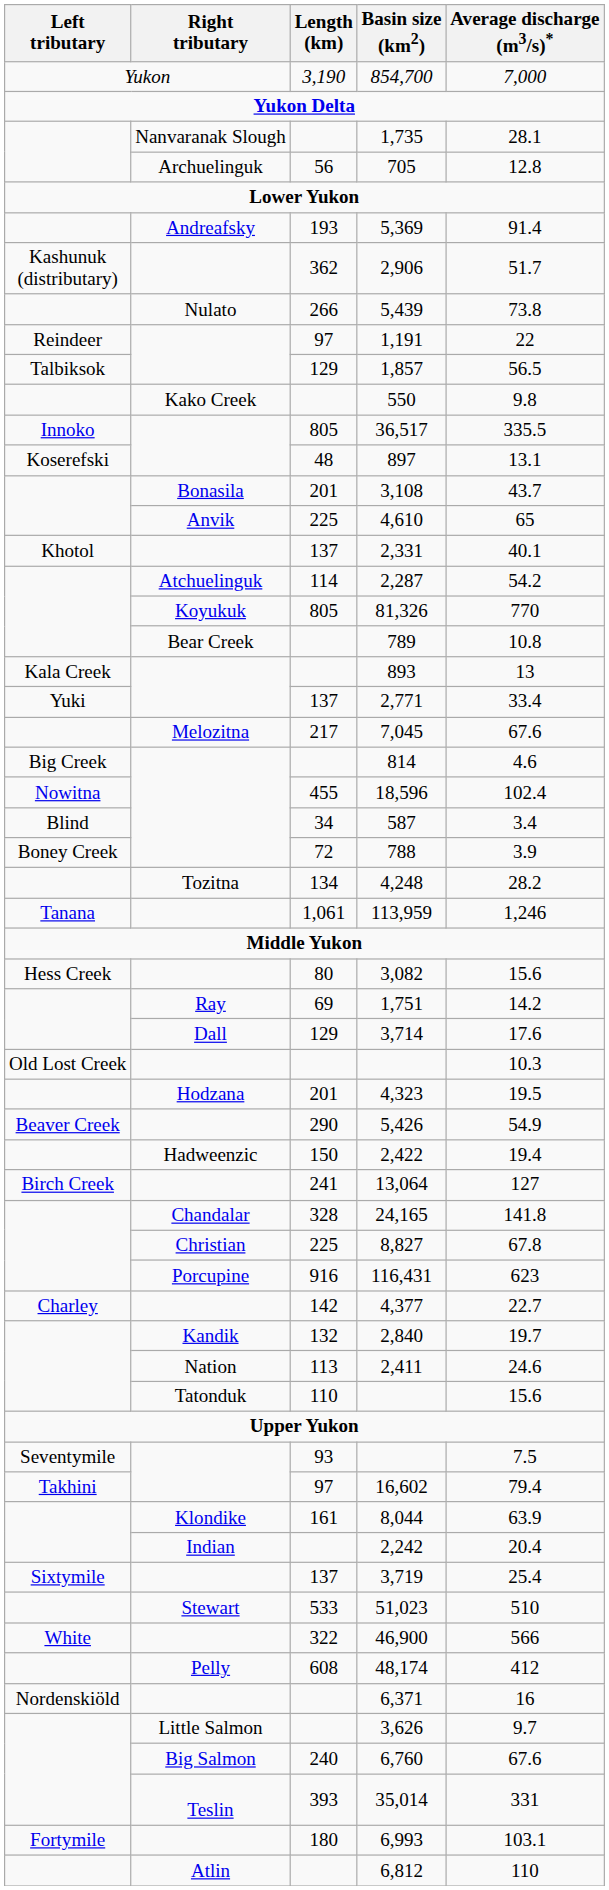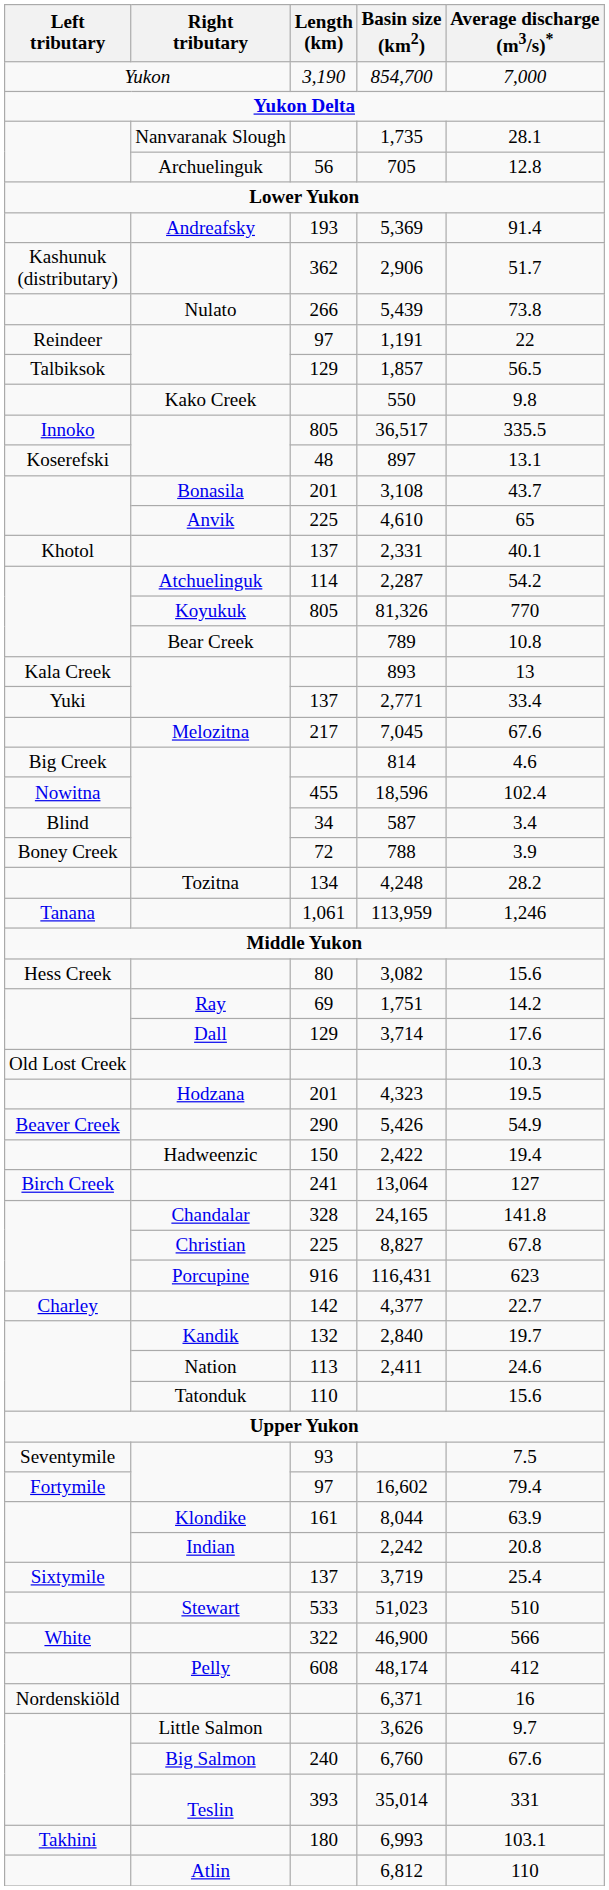 <table class="wikitable" style="text-align:center;">
 <tr>
 <th>Left<br>tributary</th>
 <th>Right<br>tributary</th>
 <th>Length<br>(km)</th>
 <th>Basin size<br>(km<sup>2</sup>)</th>
 <th>Average discharge<br>(m<sup>3</sup>/s)<sup>*</sup></th>
 </tr>
 <tr>
 <td colspan="2"><em>Yukon</em></td>
 <td><em>3,190</em></td>
 <td><em>854,700</em></td>
 <td><em>7,000</em></td>
 </tr>
 <tr>
 <td colspan="5"><strong><a href='#'>Yukon Delta</a></strong></td>
 </tr>
 <tr>
 <td rowspan="2"></td>
 <td>Nanvaranak Slough</td>
 <td></td>
 <td>1,735</td>
 <td>28.1</td>
 </tr>
 <tr>
 <td>Archuelinguk</td>
 <td>56</td>
 <td>705</td>
 <td>12.8</td>
 </tr>
 <tr>
 <td colspan="5"><strong>Lower Yukon</strong></td>
 </tr>
 <tr>
 <td></td>
 <td><a href='#'>Andreafsky</a></td>
 <td>193</td>
 <td>5,369</td>
 <td>91.4</td>
 </tr>
 <tr>
 <td>Kashunuk<br>(distributary)</td>
 <td></td>
 <td>362</td>
 <td>2,906</td>
 <td>51.7</td>
 </tr>
 <tr>
 <td></td>
 <td>Nulato</td>
 <td>266</td>
 <td>5,439</td>
 <td>73.8</td>
 </tr>
 <tr>
 <td>Reindeer</td>
 <td rowspan="2"></td>
 <td>97</td>
 <td>1,191</td>
 <td>22</td>
 </tr>
 <tr>
 <td>Talbiksok</td>
 <td>129</td>
 <td>1,857</td>
 <td>56.5</td>
 </tr>
 <tr>
 <td></td>
 <td>Kako Creek</td>
 <td></td>
 <td>550</td>
 <td>9.8</td>
 </tr>
 <tr>
 <td><a href='#'>Innoko</a></td>
 <td rowspan="2"></td>
 <td>805</td>
 <td>36,517</td>
 <td>335.5</td>
 </tr>
 <tr>
 <td>Koserefski</td>
 <td>48</td>
 <td>897</td>
 <td>13.1</td>
 </tr>
 <tr>
 <td rowspan="2"></td>
 <td><a href='#'>Bonasila</a></td>
 <td>201</td>
 <td>3,108</td>
 <td>43.7</td>
 </tr>
 <tr>
 <td><a href='#'>Anvik</a></td>
 <td>225</td>
 <td>4,610</td>
 <td>65</td>
 </tr>
 <tr>
 <td>Khotol</td>
 <td></td>
 <td>137</td>
 <td>2,331</td>
 <td>40.1</td>
 </tr>
 <tr>
 <td rowspan="3"></td>
 <td><a href='#'>Atchuelinguk</a></td>
 <td>114</td>
 <td>2,287</td>
 <td>54.2</td>
 </tr>
 <tr>
 <td><a href='#'>Koyukuk</a></td>
 <td>805</td>
 <td>81,326</td>
 <td>770</td>
 </tr>
 <tr>
 <td>Bear Creek</td>
 <td></td>
 <td>789</td>
 <td>10.8</td>
 </tr>
 <tr>
 <td>Kala Creek</td>
 <td rowspan="2"></td>
 <td></td>
 <td>893</td>
 <td>13</td>
 </tr>
 <tr>
 <td>Yuki</td>
 <td>137</td>
 <td>2,771</td>
 <td>33.4</td>
 </tr>
 <tr>
 <td></td>
 <td><a href='#'>Melozitna</a></td>
 <td>217</td>
 <td>7,045</td>
 <td>67.6</td>
 </tr>
 <tr>
 <td>Big Creek</td>
 <td rowspan="4"></td>
 <td></td>
 <td>814</td>
 <td>4.6</td>
 </tr>
 <tr>
 <td><a href='#'>Nowitna</a></td>
 <td>455</td>
 <td>18,596</td>
 <td>102.4</td>
 </tr>
 <tr>
 <td>Blind</td>
 <td>34</td>
 <td>587</td>
 <td>3.4</td>
 </tr>
 <tr>
 <td>Boney Creek</td>
 <td>72</td>
 <td>788</td>
 <td>3.9</td>
 </tr>
 <tr>
 <td></td>
 <td>Tozitna</td>
 <td>134</td>
 <td>4,248</td>
 <td>28.2</td>
 </tr>
 <tr>
 <td><a href='#'>Tanana</a></td>
 <td></td>
 <td>1,061</td>
 <td>113,959</td>
 <td>1,246</td>
 </tr>
 <tr>
 <td colspan="5"><strong>Middle Yukon</strong></td>
 </tr>
 <tr>
 <td>Hess Creek</td>
 <td></td>
 <td>80</td>
 <td>3,082</td>
 <td>15.6</td>
 </tr>
 <tr>
 <td rowspan="2"></td>
 <td><a href='#'>Ray</a></td>
 <td>69</td>
 <td>1,751</td>
 <td>14.2</td>
 </tr>
 <tr>
 <td><a href='#'>Dall</a></td>
 <td>129</td>
 <td>3,714</td>
 <td>17.6</td>
 </tr>
 <tr>
 <td>Old Lost Creek</td>
 <td></td>
 <td></td>
 <td></td>
 <td>10.3</td>
 </tr>
 <tr>
 <td></td>
 <td><a href='#'>Hodzana</a></td>
 <td>201</td>
 <td>4,323</td>
 <td>19.5</td>
 </tr>
 <tr>
 <td><a href='#'>Beaver Creek</a></td>
 <td></td>
 <td>290</td>
 <td>5,426</td>
 <td>54.9</td>
 </tr>
 <tr>
 <td></td>
 <td>Hadweenzic</td>
 <td>150</td>
 <td>2,422</td>
 <td>19.4</td>
 </tr>
 <tr>
 <td><a href='#'>Birch Creek</a></td>
 <td></td>
 <td>241</td>
 <td>13,064</td>
 <td>127</td>
 </tr>
 <tr>
 <td rowspan="3"></td>
 <td><a href='#'>Chandalar</a></td>
 <td>328</td>
 <td>24,165</td>
 <td>141.8</td>
 </tr>
 <tr>
 <td><a href='#'>Christian</a></td>
 <td>225</td>
 <td>8,827</td>
 <td>67.8</td>
 </tr>
 <tr>
 <td><a href='#'>Porcupine</a></td>
 <td>916</td>
 <td>116,431</td>
 <td>623</td>
 </tr>
 <tr>
 <td><a href='#'>Charley</a></td>
 <td></td>
 <td>142</td>
 <td>4,377</td>
 <td>22.7</td>
 </tr>
 <tr>
 <td rowspan="3"></td>
 <td><a href='#'>Kandik</a></td>
 <td>132</td>
 <td>2,840</td>
 <td>19.7</td>
 </tr>
 <tr>
 <td>Nation</td>
 <td>113</td>
 <td>2,411</td>
 <td>24.6</td>
 </tr>
 <tr>
 <td>Tatonduk</td>
 <td>110</td>
 <td></td>
 <td>15.6</td>
 </tr>
 <tr>
 <td colspan="5"><strong>Upper Yukon</strong></td>
 </tr>
 <tr>
 <td>Seventymile</td>
 <td rowspan="2"></td>
 <td>93</td>
 <td></td>
 <td>7.5</td>
 </tr>
 <tr>
-<td><a href='#'>Takhini</a></td>
+<td><a href='#'>Fortymile</a></td>
 <td>97</td>
 <td>16,602</td>
 <td>79.4</td>
 </tr>
 <tr>
 <td rowspan="2"></td>
 <td><a href='#'>Klondike</a></td>
 <td>161</td>
 <td>8,044</td>
 <td>63.9</td>
 </tr>
 <tr>
 <td><a href='#'>Indian</a></td>
 <td></td>
 <td>2,242</td>
-<td>20.4</td>
+<td>20.8</td>
 </tr>
 <tr>
 <td><a href='#'>Sixtymile</a></td>
 <td></td>
 <td>137</td>
 <td>3,719</td>
 <td>25.4</td>
 </tr>
 <tr>
 <td></td>
 <td><a href='#'>Stewart</a></td>
 <td>533</td>
 <td>51,023</td>
 <td>510</td>
 </tr>
 <tr>
 <td><a href='#'>White</a></td>
 <td></td>
 <td>322</td>
 <td>46,900</td>
 <td>566</td>
 </tr>
 <tr>
 <td></td>
 <td><a href='#'>Pelly</a></td>
 <td>608</td>
 <td>48,174</td>
 <td>412</td>
 </tr>
 <tr>
 <td>Nordenskiöld</td>
 <td></td>
 <td></td>
 <td>6,371</td>
 <td>16</td>
 </tr>
 <tr>
 <td rowspan="3"></td>
 <td>Little Salmon</td>
 <td></td>
 <td>3,626</td>
 <td>9.7</td>
 </tr>
 <tr>
 <td><a href='#'>Big Salmon</a></td>
 <td>240</td>
 <td>6,760</td>
 <td>67.6</td>
 </tr>
 <tr>
 <td><br><a href='#'>Teslin</a></td>
 <td>393</td>
 <td>35,014</td>
 <td>331</td>
 </tr>
 <tr>
-<td><a href='#'>Fortymile</a></td>
+<td><a href='#'>Takhini</a></td>
 <td></td>
 <td>180</td>
 <td>6,993</td>
 <td>103.1</td>
 </tr>
 <tr>
 <td></td>
 <td><a href='#'>Atlin</a></td>
 <td></td>
 <td>6,812</td>
 <td>110</td>
 </tr>
 </table>
